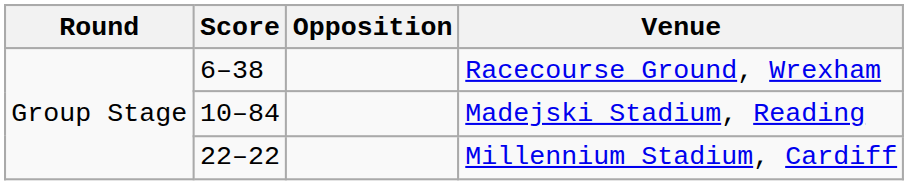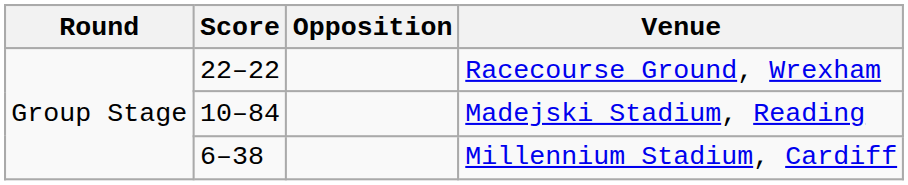 <table class="wikitable">
 <tr>
 <th>Round</th>
 <th>Score</th>
 <th>Opposition</th>
 <th>Venue</th>
 </tr>
 <tr>
 <td rowspan="3">Group Stage</td>
-<td>6–38</td>
+<td>22–22</td>
 <td></td>
 <td><a href='#'>Racecourse Ground</a>, <a href='#'>Wrexham</a></td>
 </tr>
 <tr>
 <td>10–84</td>
 <td></td>
 <td><a href='#'>Madejski Stadium</a>, <a href='#'>Reading</a></td>
 </tr>
 <tr>
-<td>22–22</td>
+<td>6–38</td>
 <td></td>
 <td><a href='#'>Millennium Stadium</a>, <a href='#'>Cardiff</a></td>
 </tr>
 </table>
